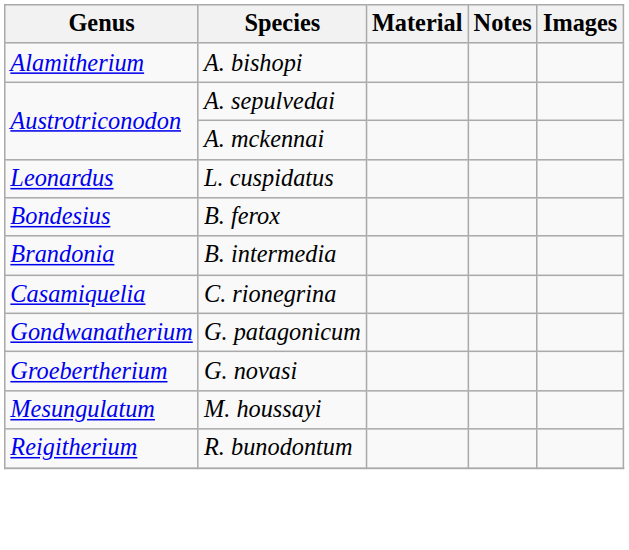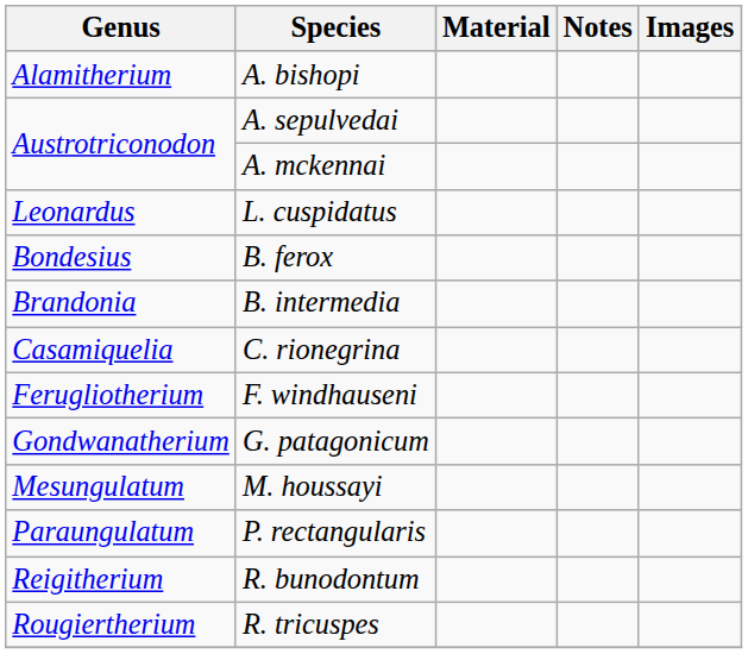 <table class="wikitable" align="center">
 <tr>
 <th>Genus</th>
 <th>Species</th>
 <th>Material</th>
 <th>Notes</th>
 <th>Images</th>
 </tr>
 <tr>
 <td><em><a href='#'>Alamitherium</a></em></td>
 <td><em>A. bishopi</em></td>
 <td></td>
 <td></td>
 <td></td>
 </tr>
 <tr>
 <td rowspan=2><em><a href='#'>Austrotriconodon</a></em></td>
 <td><em>A. sepulvedai</em></td>
 <td></td>
 <td></td>
 <td></td>
 </tr>
 <tr>
 <td><em>A. mckennai</em></td>
 <td></td>
 <td></td>
 <td></td>
 </tr>
 <tr>
 <td><em><a href='#'>Leonardus</a></em></td>
 <td><em>L. cuspidatus</em></td>
 <td></td>
 <td></td>
 </tr>
 <tr>
 <td><em><a href='#'>Bondesius</a></em></td>
 <td><em>B. ferox</em></td>
 <td></td>
 <td></td>
 <td></td>
 </tr>
 <tr>
 <td><em><a href='#'>Brandonia</a></em></td>
 <td><em>B. intermedia</em></td>
 <td></td>
 <td></td>
 <td></td>
 </tr>
 <tr>
 <td><em><a href='#'>Casamiquelia</a></em></td>
 <td><em>C. rionegrina</em></td>
 <td></td>
 <td></td>
 <td></td>
 </tr>
 <tr>
-<td><em><a href='#'>Gondwanatherium</a></em></td>
-<td><em>G. patagonicum</em></td>
+<td><em><a href='#'>Ferugliotherium</a></em></td>
+<td><em>F. windhauseni</em></td>
 <td></td>
 <td></td>
 <td></td>
 </tr>
 <tr>
-<td><em><a href='#'>Groebertherium</a></em></td>
-<td><em>G. novasi</em></td>
+<td><em><a href='#'>Gondwanatherium</a></em></td>
+<td><em>G. patagonicum</em></td>
 <td></td>
 <td></td>
 <td></td>
 </tr>
 <tr>
 <td><em><a href='#'>Mesungulatum</a></em></td>
 <td><em>M. houssayi</em></td>
 <td></td>
 <td></td>
 <td></td>
 </tr>
 <tr>
+<td><em><a href='#'>Paraungulatum</a></em></td>
+<td><em>P. rectangularis</em></td>
+<td></td>
+<td></td>
+<td></td>
+</tr>
+<tr>
 <td><em><a href='#'>Reigitherium</a></em></td>
 <td><em>R. bunodontum</em></td>
 <td></td>
 <td></td>
 <td></td>
 </tr>
 <tr>
+<td><em><a href='#'>Rougiertherium</a></em></td>
+<td><em>R. tricuspes</em></td>
+<td></td>
+<td></td>
+<td></td>
+</tr>
+<tr>
 </tr>
 </table>
